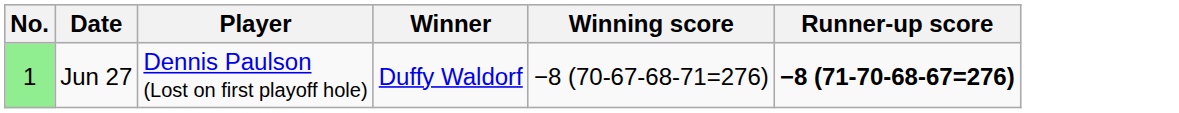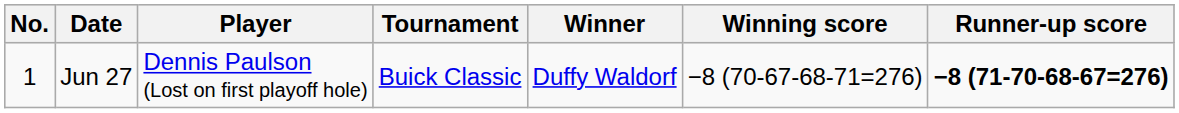 <table class="wikitable" style="font-size:95%;">
 <tr>
 <th>No.</th>
 <th>Date</th>
 <th>Player</th>
+<th>Tournament</th>
 <th>Winner</th>
 <th>Winning score</th>
 <th>Runner-up score</th>
 </tr>
 <tr>
-<td align=center style="background: lightgreen;">1</td>
+<td align=center>1</td>
 <td>Jun 27</td>
 <td> <a href='#'>Dennis Paulson</a><br><small>(Lost on first playoff hole)</small></td>
+<td><a href='#'>Buick Classic</a></td>
 <td> <a href='#'>Duffy Waldorf</a></td>
 <td>−8 (70-67-68-71=276)</td>
 <td><strong>−8 (71-70-68-67=276)</strong></td>
 </tr>
 </table>
